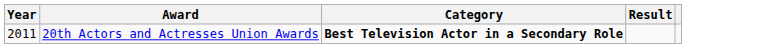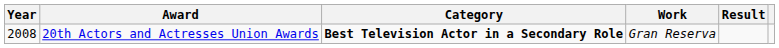 <table class="wikitable sortable">
 <tr>
 <th>Year</th>
 <th>Award</th>
 <th>Category</th>
+<th>Work</th>
 <th>Result</th>
 <th scope="col" class="unsortable"></th>
 </tr>
 <tr>
-<td align = "center">2011</td>
+<td align = "center">2008</td>
 <td><a href='#'>20th Actors and Actresses Union Awards</a></td>
 <td><strong>Best Television Actor in a Secondary Role</strong></td>
+<td><em>Gran Reserva</em></td>
 <td></td>
 <td align = "center"></td>
 </tr>
 </table>
